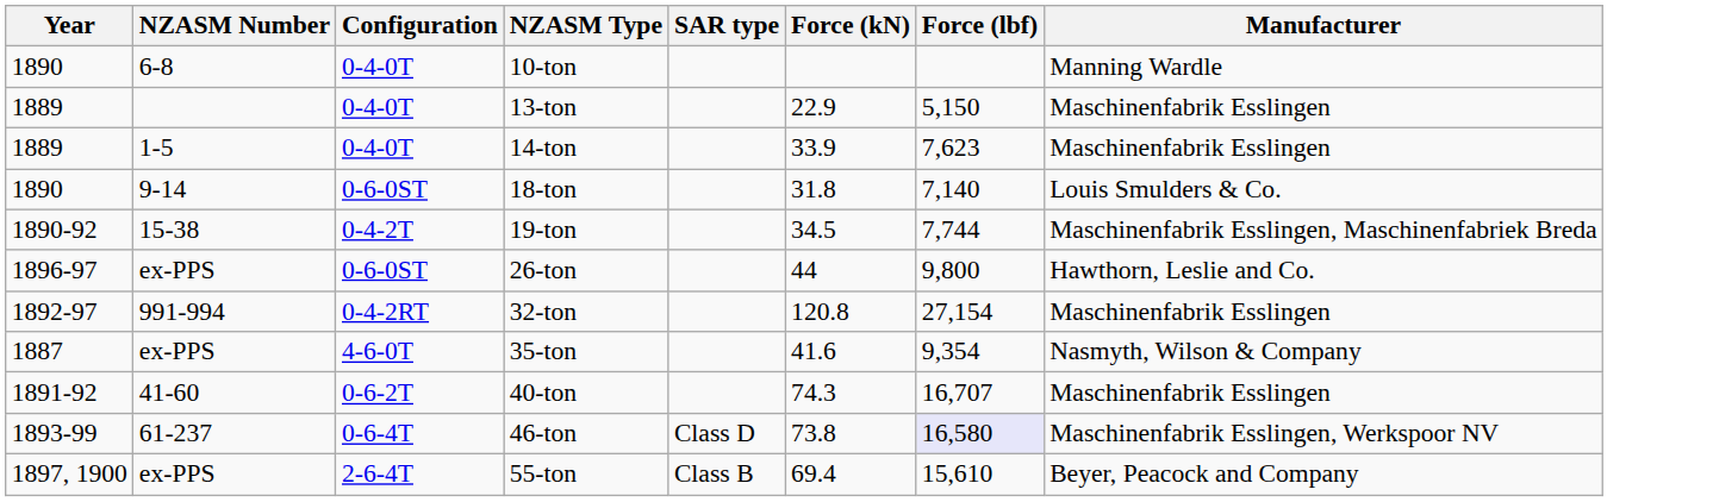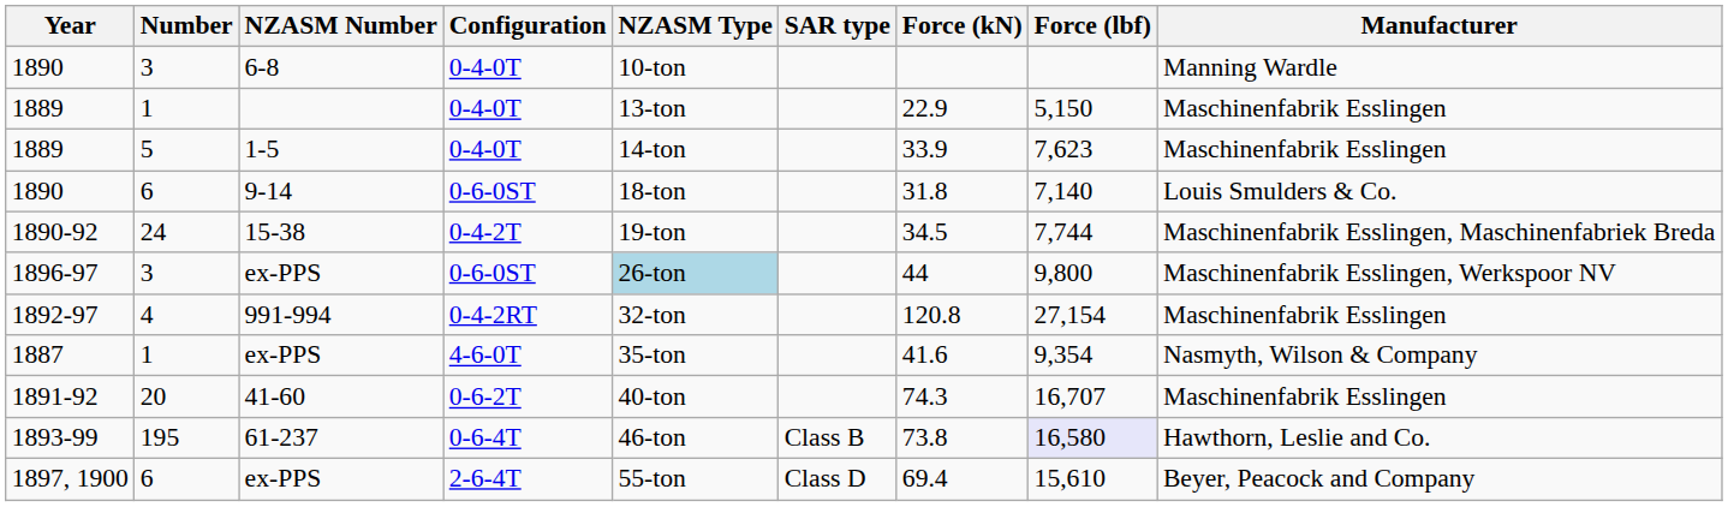 <table class="wikitable">
 <tr>
 <th>Year</th>
+<th>Number</th>
 <th>NZASM Number</th>
 <th>Configuration</th>
 <th>NZASM Type</th>
 <th>SAR type</th>
 <th>Force (kN)</th>
 <th>Force (lbf)</th>
 <th>Manufacturer</th>
 </tr>
 <tr>
 <td>1890</td>
+<td>3</td>
 <td>6-8</td>
 <td><a href='#'>0-4-0T</a></td>
 <td>10-ton</td>
 <td></td>
 <td></td>
 <td></td>
 <td>Manning Wardle</td>
 </tr>
 <tr>
 <td>1889</td>
+<td>1</td>
 <td></td>
 <td><a href='#'>0-4-0T</a></td>
 <td>13-ton</td>
 <td></td>
 <td>22.9</td>
 <td>5,150</td>
 <td>Maschinenfabrik Esslingen</td>
 </tr>
 <tr>
 <td>1889</td>
+<td>5</td>
 <td>1-5</td>
 <td><a href='#'>0-4-0T</a></td>
 <td>14-ton</td>
 <td></td>
 <td>33.9</td>
 <td>7,623</td>
 <td>Maschinenfabrik Esslingen</td>
 </tr>
 <tr>
 <td>1890</td>
+<td>6</td>
 <td>9-14</td>
 <td><a href='#'>0-6-0ST</a></td>
 <td>18-ton</td>
 <td></td>
 <td>31.8</td>
 <td>7,140</td>
 <td>Louis Smulders & Co.</td>
 </tr>
 <tr>
 <td>1890-92</td>
+<td>24</td>
 <td>15-38</td>
 <td><a href='#'>0-4-2T</a></td>
 <td>19-ton</td>
 <td></td>
 <td>34.5</td>
 <td>7,744</td>
 <td>Maschinenfabrik Esslingen, Maschinenfabriek Breda</td>
 </tr>
 <tr>
 <td>1896-97</td>
+<td>3</td>
 <td>ex-PPS</td>
 <td><a href='#'>0-6-0ST</a></td>
-<td>26-ton</td>
+<td style="background: lightblue;">26-ton</td>
 <td></td>
 <td>44</td>
 <td>9,800</td>
-<td>Hawthorn, Leslie and Co.</td>
+<td>Maschinenfabrik Esslingen, Werkspoor NV</td>
 </tr>
 <tr>
 <td>1892-97</td>
+<td>4</td>
 <td>991-994</td>
 <td><a href='#'>0-4-2RT</a></td>
 <td>32-ton</td>
 <td></td>
 <td>120.8</td>
 <td>27,154</td>
 <td>Maschinenfabrik Esslingen</td>
 </tr>
 <tr>
 <td>1887</td>
+<td>1</td>
 <td>ex-PPS</td>
 <td><a href='#'>4-6-0T</a></td>
 <td>35-ton</td>
 <td></td>
 <td>41.6</td>
 <td>9,354</td>
 <td>Nasmyth, Wilson & Company</td>
 </tr>
 <tr>
 <td>1891-92</td>
+<td>20</td>
 <td>41-60</td>
 <td><a href='#'>0-6-2T</a></td>
 <td>40-ton</td>
 <td></td>
 <td>74.3</td>
 <td>16,707</td>
 <td>Maschinenfabrik Esslingen</td>
 </tr>
 <tr>
 <td>1893-99</td>
+<td>195</td>
 <td>61-237</td>
 <td><a href='#'>0-6-4T</a></td>
 <td>46-ton</td>
-<td>Class D</td>
+<td>Class B</td>
 <td>73.8</td>
 <td style="background: lavender;">16,580</td>
-<td>Maschinenfabrik Esslingen, Werkspoor NV</td>
+<td>Hawthorn, Leslie and Co.</td>
 </tr>
 <tr>
 <td>1897, 1900</td>
+<td>6</td>
 <td>ex-PPS</td>
 <td><a href='#'>2-6-4T</a></td>
 <td>55-ton</td>
-<td>Class B</td>
+<td>Class D</td>
 <td>69.4</td>
 <td>15,610</td>
 <td>Beyer, Peacock and Company</td>
 </tr>
 </table>
